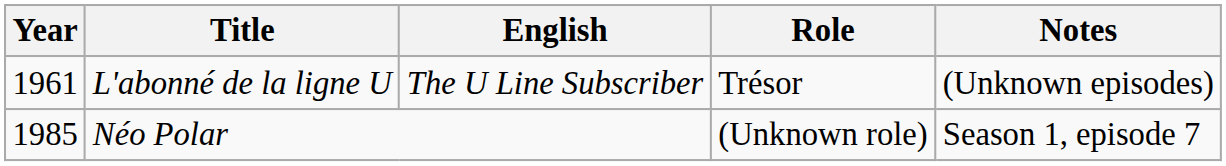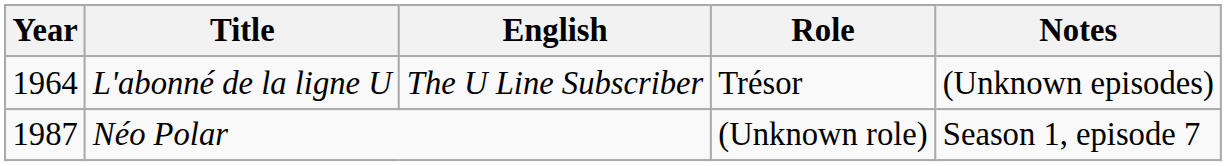 <table class="wikitable">
 <tr>
 <th>Year</th>
 <th>Title</th>
 <th>English</th>
 <th>Role</th>
 <th>Notes</th>
 </tr>
 <tr>
-<td>1961</td>
+<td>1964</td>
 <td><em>L'abonné de la ligne U</em></td>
 <td><em>The U Line Subscriber</em></td>
 <td>Trésor</td>
 <td>(Unknown episodes)</td>
 </tr>
 <tr>
-<td>1985</td>
+<td>1987</td>
 <td colspan="2"><em>Néo Polar</em></td>
 <td>(Unknown role)</td>
 <td>Season 1, episode 7</td>
 </tr>
 </table>
